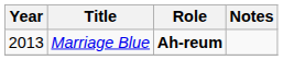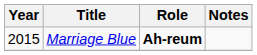 <table class="wikitable">
 <tr>
 <th>Year</th>
 <th>Title</th>
 <th>Role</th>
 <th>Notes</th>
 </tr>
 <tr>
-<td>2013</td>
+<td>2015</td>
 <td><em><a href='#'>Marriage Blue</a></em></td>
 <td><strong>Ah-reum</strong></td>
 <td></td>
 </tr>
 <tr>
 </tr>
 </table>
